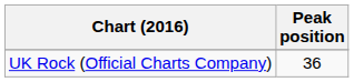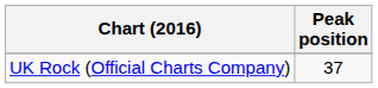 <table class="wikitable sortable plainrowheaders">
 <tr>
 <th>Chart (2016)</th>
 <th>Peak<br>position</th>
 </tr>
 <tr>
 </tr>
 <tr>
 </tr>
 <tr>
 </tr>
 <tr>
 <td><a href='#'>UK Rock</a> (<a href='#'>Official Charts Company</a>)</td>
-<td align="center">36</td>
+<td align="center">37</td>
 </tr>
 </table>
